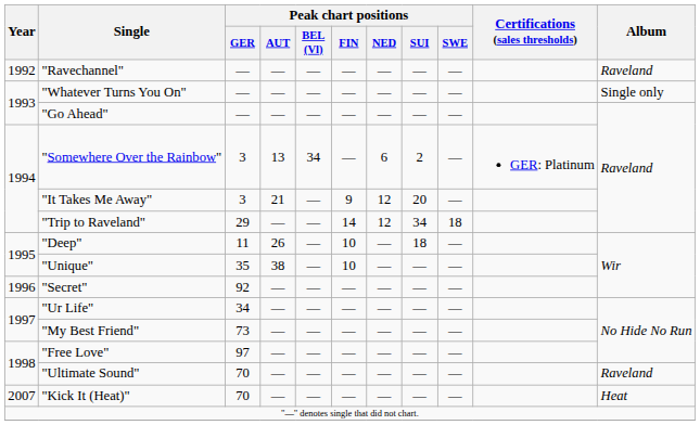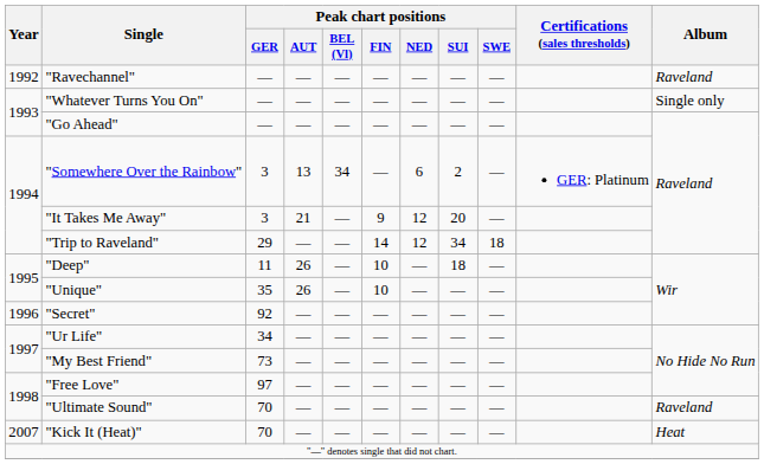 <table class="wikitable" style="text-align:center;">
 <tr>
 <th rowspan="2">Year</th>
 <th rowspan="2">Single</th>
 <th colspan="7">Peak chart positions</th>
 <th rowspan="2"><a href='#'>Certifications</a><br><small>(<a href='#'>sales thresholds</a>)</small></th>
 <th rowspan="2">Album</th>
 </tr>
 <tr style="font-size:smaller;">
 <th width="35"><a href='#'>GER</a><br></th>
 <th width="35"><a href='#'>AUT</a><br></th>
 <th width="35"><a href='#'>BEL<br>(Vl)</a><br></th>
 <th width="35"><a href='#'>FIN</a><br></th>
 <th width="35"><a href='#'>NED</a><br></th>
 <th width="35"><a href='#'>SUI</a><br></th>
 <th width="35"><a href='#'>SWE</a><br></th>
 </tr>
 <tr>
 <td>1992</td>
 <td align="left">"Ravechannel"</td>
 <td>—</td>
 <td>—</td>
 <td>—</td>
 <td>—</td>
 <td>—</td>
 <td>—</td>
 <td>—</td>
 <td></td>
 <td align="left" rowspan=1><em>Raveland</em></td>
 </tr>
 <tr>
 <td rowspan=2>1993</td>
 <td align="left">"Whatever Turns You On"</td>
 <td>—</td>
 <td>—</td>
 <td>—</td>
 <td>—</td>
 <td>—</td>
 <td>—</td>
 <td>—</td>
 <td></td>
 <td align="left">Single only</td>
 </tr>
 <tr>
 <td align="left">"Go Ahead"</td>
 <td>—</td>
 <td>—</td>
 <td>—</td>
 <td>—</td>
 <td>—</td>
 <td>—</td>
 <td>—</td>
 <td></td>
 <td align="left" rowspan=4><em>Raveland</em></td>
 </tr>
 <tr>
 <td rowspan=3>1994</td>
 <td align="left">"<a href='#'>Somewhere Over the Rainbow</a>"</td>
 <td>3</td>
 <td>13</td>
 <td>34</td>
 <td>—</td>
 <td>6</td>
 <td>2</td>
 <td>—</td>
 <td><br><ul><li><a href='#'>GER</a>: Platinum</li></ul></td>
 </tr>
 <tr>
 <td align="left">"It Takes Me Away"</td>
 <td>3</td>
 <td>21</td>
 <td>—</td>
 <td>9</td>
 <td>12</td>
 <td>20</td>
 <td>—</td>
 <td></td>
 </tr>
 <tr>
 <td align="left">"Trip to Raveland"</td>
 <td>29</td>
 <td>—</td>
 <td>—</td>
 <td>14</td>
 <td>12</td>
 <td>34</td>
 <td>18</td>
 <td></td>
 </tr>
 <tr>
 <td rowspan=2>1995</td>
 <td align="left">"Deep"</td>
 <td>11</td>
 <td>26</td>
 <td>—</td>
 <td>10</td>
 <td>—</td>
 <td>18</td>
 <td>—</td>
 <td></td>
 <td align="left" rowspan=3><em>Wir</em></td>
 </tr>
 <tr>
 <td align="left">"Unique"</td>
 <td>35</td>
-<td>38</td>
+<td>26</td>
 <td>—</td>
 <td>10</td>
 <td>—</td>
 <td>—</td>
 <td>—</td>
 <td></td>
 </tr>
 <tr>
 <td>1996</td>
 <td align="left">"Secret"</td>
 <td>92</td>
 <td>—</td>
 <td>—</td>
 <td>—</td>
 <td>—</td>
 <td>—</td>
 <td>—</td>
 <td></td>
 </tr>
 <tr>
 <td rowspan=2>1997</td>
 <td align="left">"Ur Life"</td>
 <td>34</td>
 <td>—</td>
 <td>—</td>
 <td>—</td>
 <td>—</td>
 <td>—</td>
 <td>—</td>
 <td></td>
 <td align="left" rowspan=3><em>No Hide No Run</em></td>
 </tr>
 <tr>
 <td align="left">"My Best Friend"</td>
 <td>73</td>
 <td>—</td>
 <td>—</td>
 <td>—</td>
 <td>—</td>
 <td>—</td>
 <td>—</td>
 <td></td>
 </tr>
 <tr>
 <td rowspan=2>1998</td>
 <td align="left">"Free Love"</td>
 <td>97</td>
 <td>—</td>
 <td>—</td>
 <td>—</td>
 <td>—</td>
 <td>—</td>
 <td>—</td>
 <td></td>
 </tr>
 <tr>
 <td align="left">"Ultimate Sound"</td>
 <td>70</td>
 <td>—</td>
 <td>—</td>
 <td>—</td>
 <td>—</td>
 <td>—</td>
 <td>—</td>
 <td></td>
 <td align="left" rowspan=1><em>Raveland</em></td>
 </tr>
 <tr>
 <td rowspan=1>2007</td>
 <td align="left">"Kick It (Heat)"</td>
 <td>70</td>
 <td>—</td>
 <td>—</td>
 <td>—</td>
 <td>—</td>
 <td>—</td>
 <td>—</td>
 <td></td>
 <td align="left"><em>Heat</em></td>
 </tr>
 <tr>
 <td colspan="15" style="font-size:8pt">"—" denotes single that did not chart.</td>
 </tr>
 <tr>
 </tr>
 </table>
